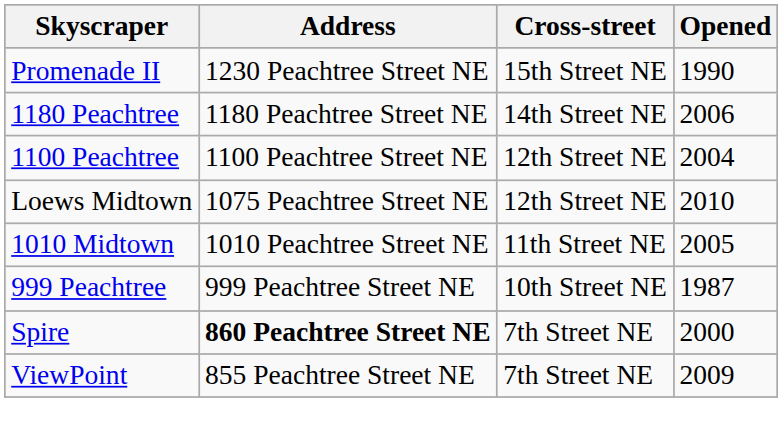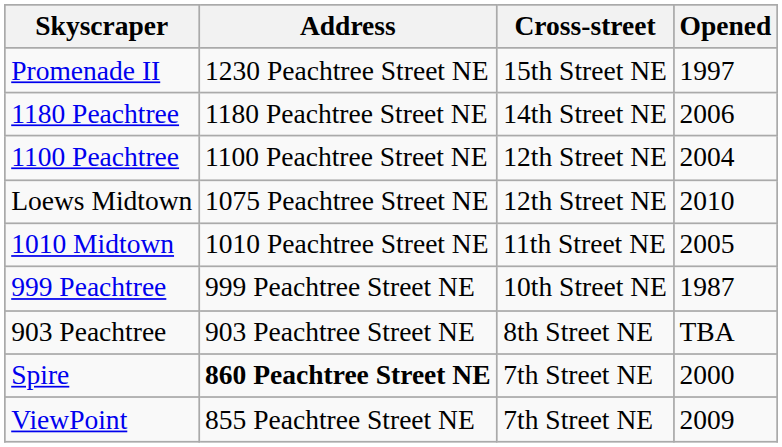 <table class="wikitable">
 <tr>
 <th>Skyscraper</th>
 <th>Address</th>
 <th>Cross-street</th>
 <th>Opened</th>
 </tr>
 <tr>
 <td><a href='#'>Promenade II</a></td>
 <td>1230 Peachtree Street NE</td>
 <td>15th Street NE</td>
-<td>1990</td>
+<td>1997</td>
 </tr>
 <tr>
 <td><a href='#'>1180 Peachtree</a></td>
 <td>1180 Peachtree Street NE</td>
 <td>14th Street NE</td>
 <td>2006</td>
 </tr>
 <tr>
 <td><a href='#'>1100 Peachtree</a></td>
 <td>1100 Peachtree Street NE</td>
 <td>12th Street NE</td>
 <td>2004</td>
 </tr>
 <tr>
 <td>Loews Midtown</td>
 <td>1075 Peachtree Street NE</td>
 <td>12th Street NE</td>
 <td>2010</td>
 </tr>
 <tr>
 <td><a href='#'>1010 Midtown</a></td>
 <td>1010 Peachtree Street NE</td>
 <td>11th Street NE</td>
 <td>2005</td>
 </tr>
 <tr>
 <td><a href='#'>999 Peachtree</a></td>
 <td>999 Peachtree Street NE</td>
 <td>10th Street NE</td>
 <td>1987</td>
 </tr>
 <tr>
+<td>903 Peachtree</td>
+<td>903 Peachtree Street NE</td>
+<td>8th Street NE</td>
+<td>TBA</td>
+</tr>
+<tr>
 <td><a href='#'>Spire</a></td>
 <td><strong>860 Peachtree Street NE</strong></td>
 <td>7th Street NE</td>
 <td>2000</td>
 </tr>
 <tr>
 <td><a href='#'>ViewPoint</a></td>
 <td>855 Peachtree Street NE</td>
 <td>7th Street NE</td>
 <td>2009</td>
 </tr>
 </table>
